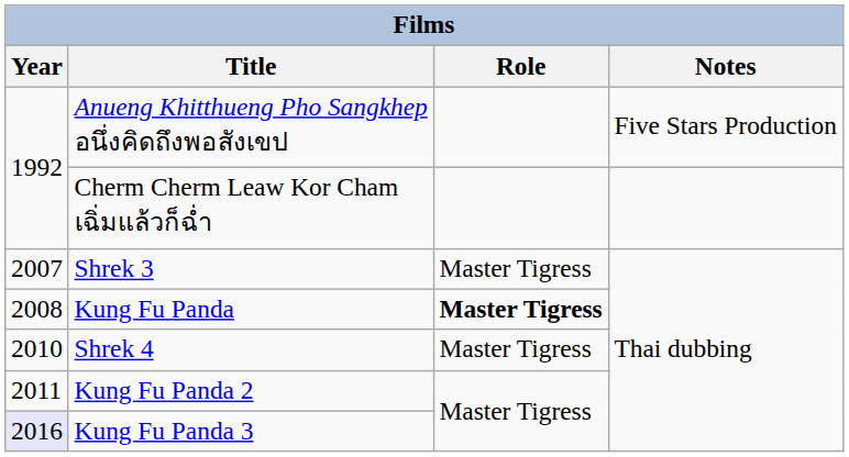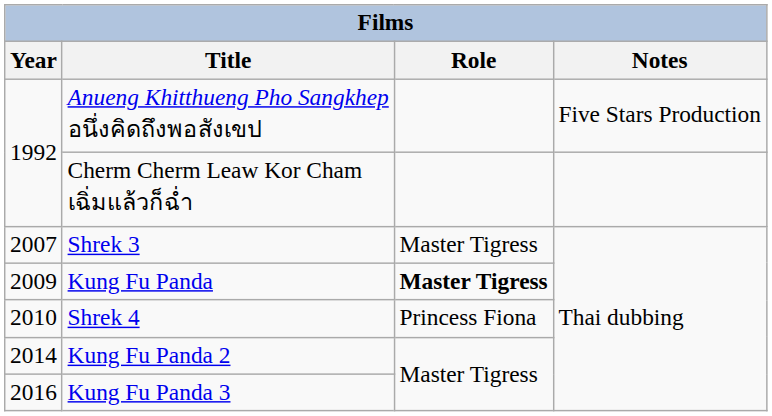 <table class="wikitable">
 <tr>
 <th colspan="4" style="background: LightSteelBlue;">Films</th>
 </tr>
 <tr>
 <th>Year</th>
 <th>Title</th>
 <th>Role</th>
 <th>Notes</th>
 </tr>
 <tr>
 <td rowspan="2">1992</td>
 <td><em><a href='#'>Anueng Khitthueng Pho Sangkhep</a></em><br>อนึ่งคิดถึงพอสังเขป</td>
 <td></td>
 <td>Five Stars Production</td>
 </tr>
 <tr>
 <td>Cherm Cherm Leaw Kor Cham<br>เฉิ่มแล้วก็ฉ่ำ</td>
 <td></td>
 <td></td>
 </tr>
 <tr>
 <td>2007</td>
 <td><a href='#'> Shrek 3</a></td>
 <td>Master Tigress</td>
 <td rowspan="5">Thai dubbing</td>
 </tr>
 <tr>
-<td>2008</td>
+<td>2009</td>
 <td><a href='#'>Kung Fu Panda</a></td>
 <td><strong>Master Tigress</strong></td>
 </tr>
 <tr>
 <td>2010</td>
 <td><a href='#'> Shrek 4</a></td>
-<td>Master Tigress</td>
+<td>Princess Fiona</td>
 </tr>
 <tr>
-<td>2011</td>
+<td>2014</td>
 <td><a href='#'>Kung Fu Panda 2</a></td>
 <td rowspan="2">Master Tigress</td>
 </tr>
 <tr>
-<td style="background: lavender;">2016</td>
+<td>2016</td>
 <td><a href='#'>Kung Fu Panda 3</a></td>
 </tr>
 </table>
